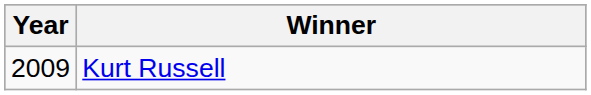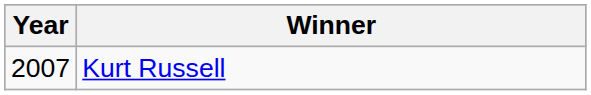 <table class="wikitable" style="text-align:left">
 <tr>
 <th style="width:20px;">Year</th>
 <th style="width:300px;">Winner</th>
 </tr>
 <tr>
-<td>2009</td>
+<td>2007</td>
 <td><a href='#'>Kurt Russell</a></td>
 </tr>
 </table>
